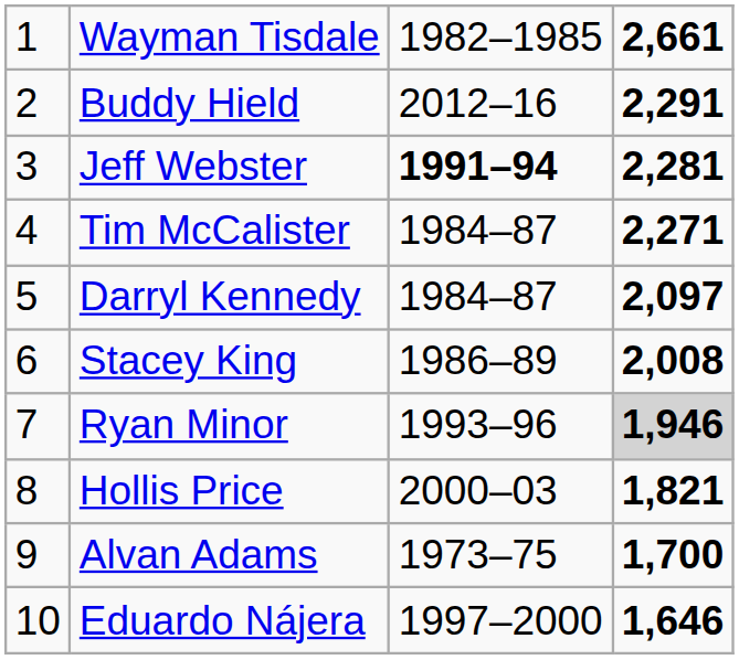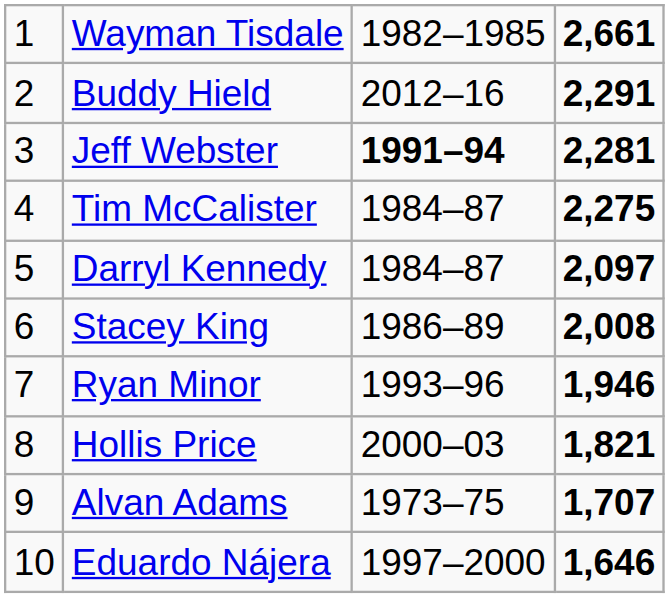 <table class="wikitable">
 <tr>
 <td>1</td>
 <td><a href='#'>Wayman Tisdale</a></td>
 <td>1982–1985</td>
 <td><strong>2,661</strong></td>
 </tr>
 <tr>
 <td>2</td>
 <td><a href='#'>Buddy Hield</a></td>
 <td>2012–16</td>
 <td><strong>2,291</strong></td>
 </tr>
 <tr>
 <td>3</td>
 <td><a href='#'>Jeff Webster</a></td>
 <td><strong>1991–94</strong></td>
 <td><strong>2,281</strong></td>
 </tr>
 <tr>
 <td>4</td>
 <td><a href='#'>Tim McCalister</a></td>
 <td>1984–87</td>
-<td><strong>2,271</strong></td>
+<td><strong>2,275</strong></td>
 </tr>
 <tr>
 <td>5</td>
 <td><a href='#'>Darryl Kennedy</a></td>
 <td>1984–87</td>
 <td><strong>2,097</strong></td>
 </tr>
 <tr>
 <td>6</td>
 <td><a href='#'>Stacey King</a></td>
 <td>1986–89</td>
 <td><strong>2,008</strong></td>
 </tr>
 <tr>
 <td>7</td>
 <td><a href='#'>Ryan Minor</a></td>
 <td>1993–96</td>
-<td style="background: lightgrey;"><strong>1,946</strong></td>
+<td><strong>1,946</strong></td>
 </tr>
 <tr>
 <td>8</td>
 <td><a href='#'>Hollis Price</a></td>
 <td>2000–03</td>
 <td><strong>1,821</strong></td>
 </tr>
 <tr>
 <td>9</td>
 <td><a href='#'>Alvan Adams</a></td>
 <td>1973–75</td>
-<td><strong>1,700</strong></td>
+<td><strong>1,707</strong></td>
 </tr>
 <tr>
 <td>10</td>
 <td><a href='#'>Eduardo Nájera</a></td>
 <td>1997–2000</td>
 <td><strong>1,646</strong></td>
 </tr>
 </table>
